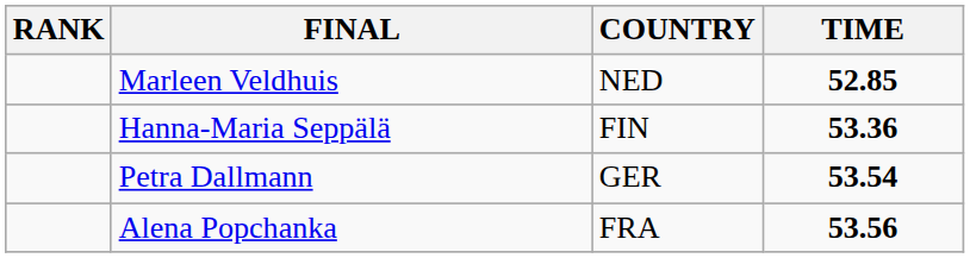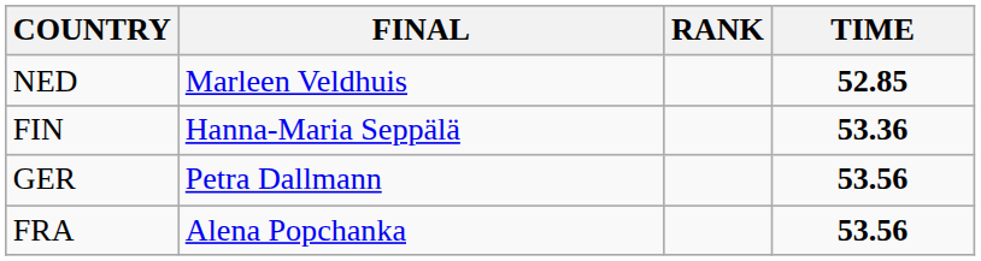 <table class="wikitable">
 <tr>
+<th>COUNTRY</th>
+<th align="left" style="width: 15em">FINAL</th>
 <th>RANK</th>
-<th align="left" style="width: 15em">FINAL</th>
-<th>COUNTRY</th>
 <th style="width: 6em">TIME</th>
 </tr>
 <tr>
+<td> NED</td>
+<td><a href='#'>Marleen Veldhuis</a></td>
 <td align="center"></td>
-<td><a href='#'>Marleen Veldhuis</a></td>
-<td> NED</td>
 <td align="center"><strong>52.85</strong></td>
 </tr>
 <tr>
+<td> FIN</td>
+<td><a href='#'>Hanna-Maria Seppälä</a></td>
 <td align="center"></td>
-<td><a href='#'>Hanna-Maria Seppälä</a></td>
-<td> FIN</td>
 <td align="center"><strong>53.36</strong></td>
 </tr>
 <tr>
+<td> GER</td>
+<td><a href='#'>Petra Dallmann</a></td>
 <td align="center"></td>
-<td><a href='#'>Petra Dallmann</a></td>
-<td> GER</td>
-<td align="center"><strong>53.54</strong></td>
+<td align="center"><strong>53.56</strong></td>
 </tr>
 <tr>
+<td> FRA</td>
+<td><a href='#'>Alena Popchanka</a></td>
 <td align="center"></td>
-<td><a href='#'>Alena Popchanka</a></td>
-<td> FRA</td>
 <td align="center"><strong>53.56</strong></td>
 </tr>
 </table>
